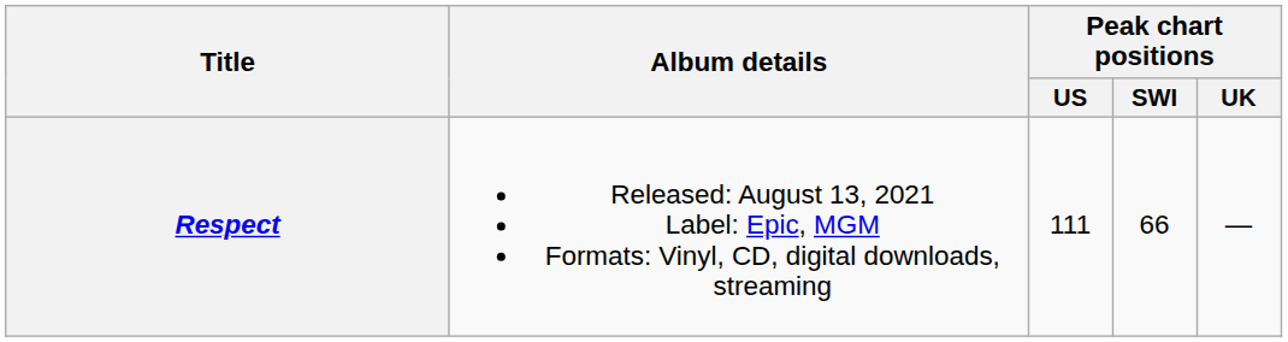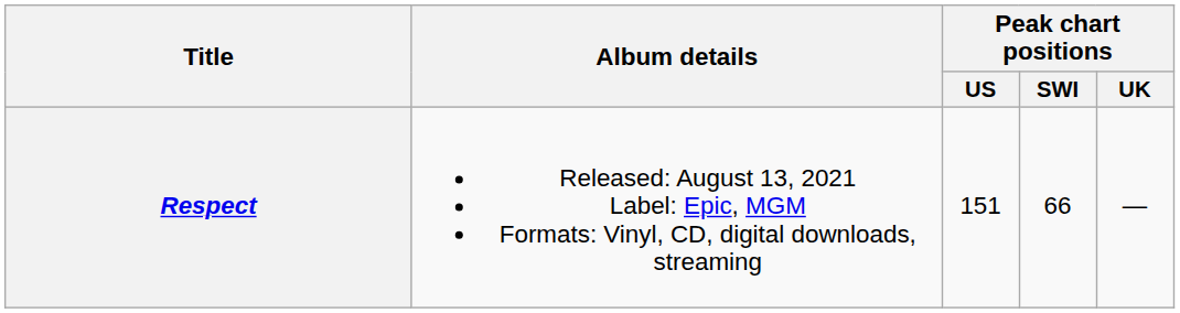 <table class="wikitable plainrowheaders" style="text-align:center;">
 <tr>
 <th scope="col" rowspan="2" style="width:16em;">Title</th>
 <th scope="col" rowspan="2" style="width:21em;">Album details</th>
 <th scope="col" colspan="3">Peak chart positions</th>
 </tr>
 <tr>
 <th scope="col" style="width:3em;font-size:90%;">US<br></th>
 <th scope="col" style="width:3em;font-size:90%;">SWI<br></th>
 <th scope="col" style="width:3em;font-size:90%;">UK<br></th>
 </tr>
 <tr>
 <th scope="row"><em><a href='#'>Respect</a></em></th>
 <td><br><ul><li>Released: August 13, 2021</li><li>Label: <a href='#'>Epic</a>, <a href='#'>MGM</a></li><li>Formats: Vinyl, CD, digital downloads, streaming</li></ul></td>
-<td>111</td>
+<td>151</td>
 <td>66</td>
 <td>—</td>
 </tr>
 </table>
